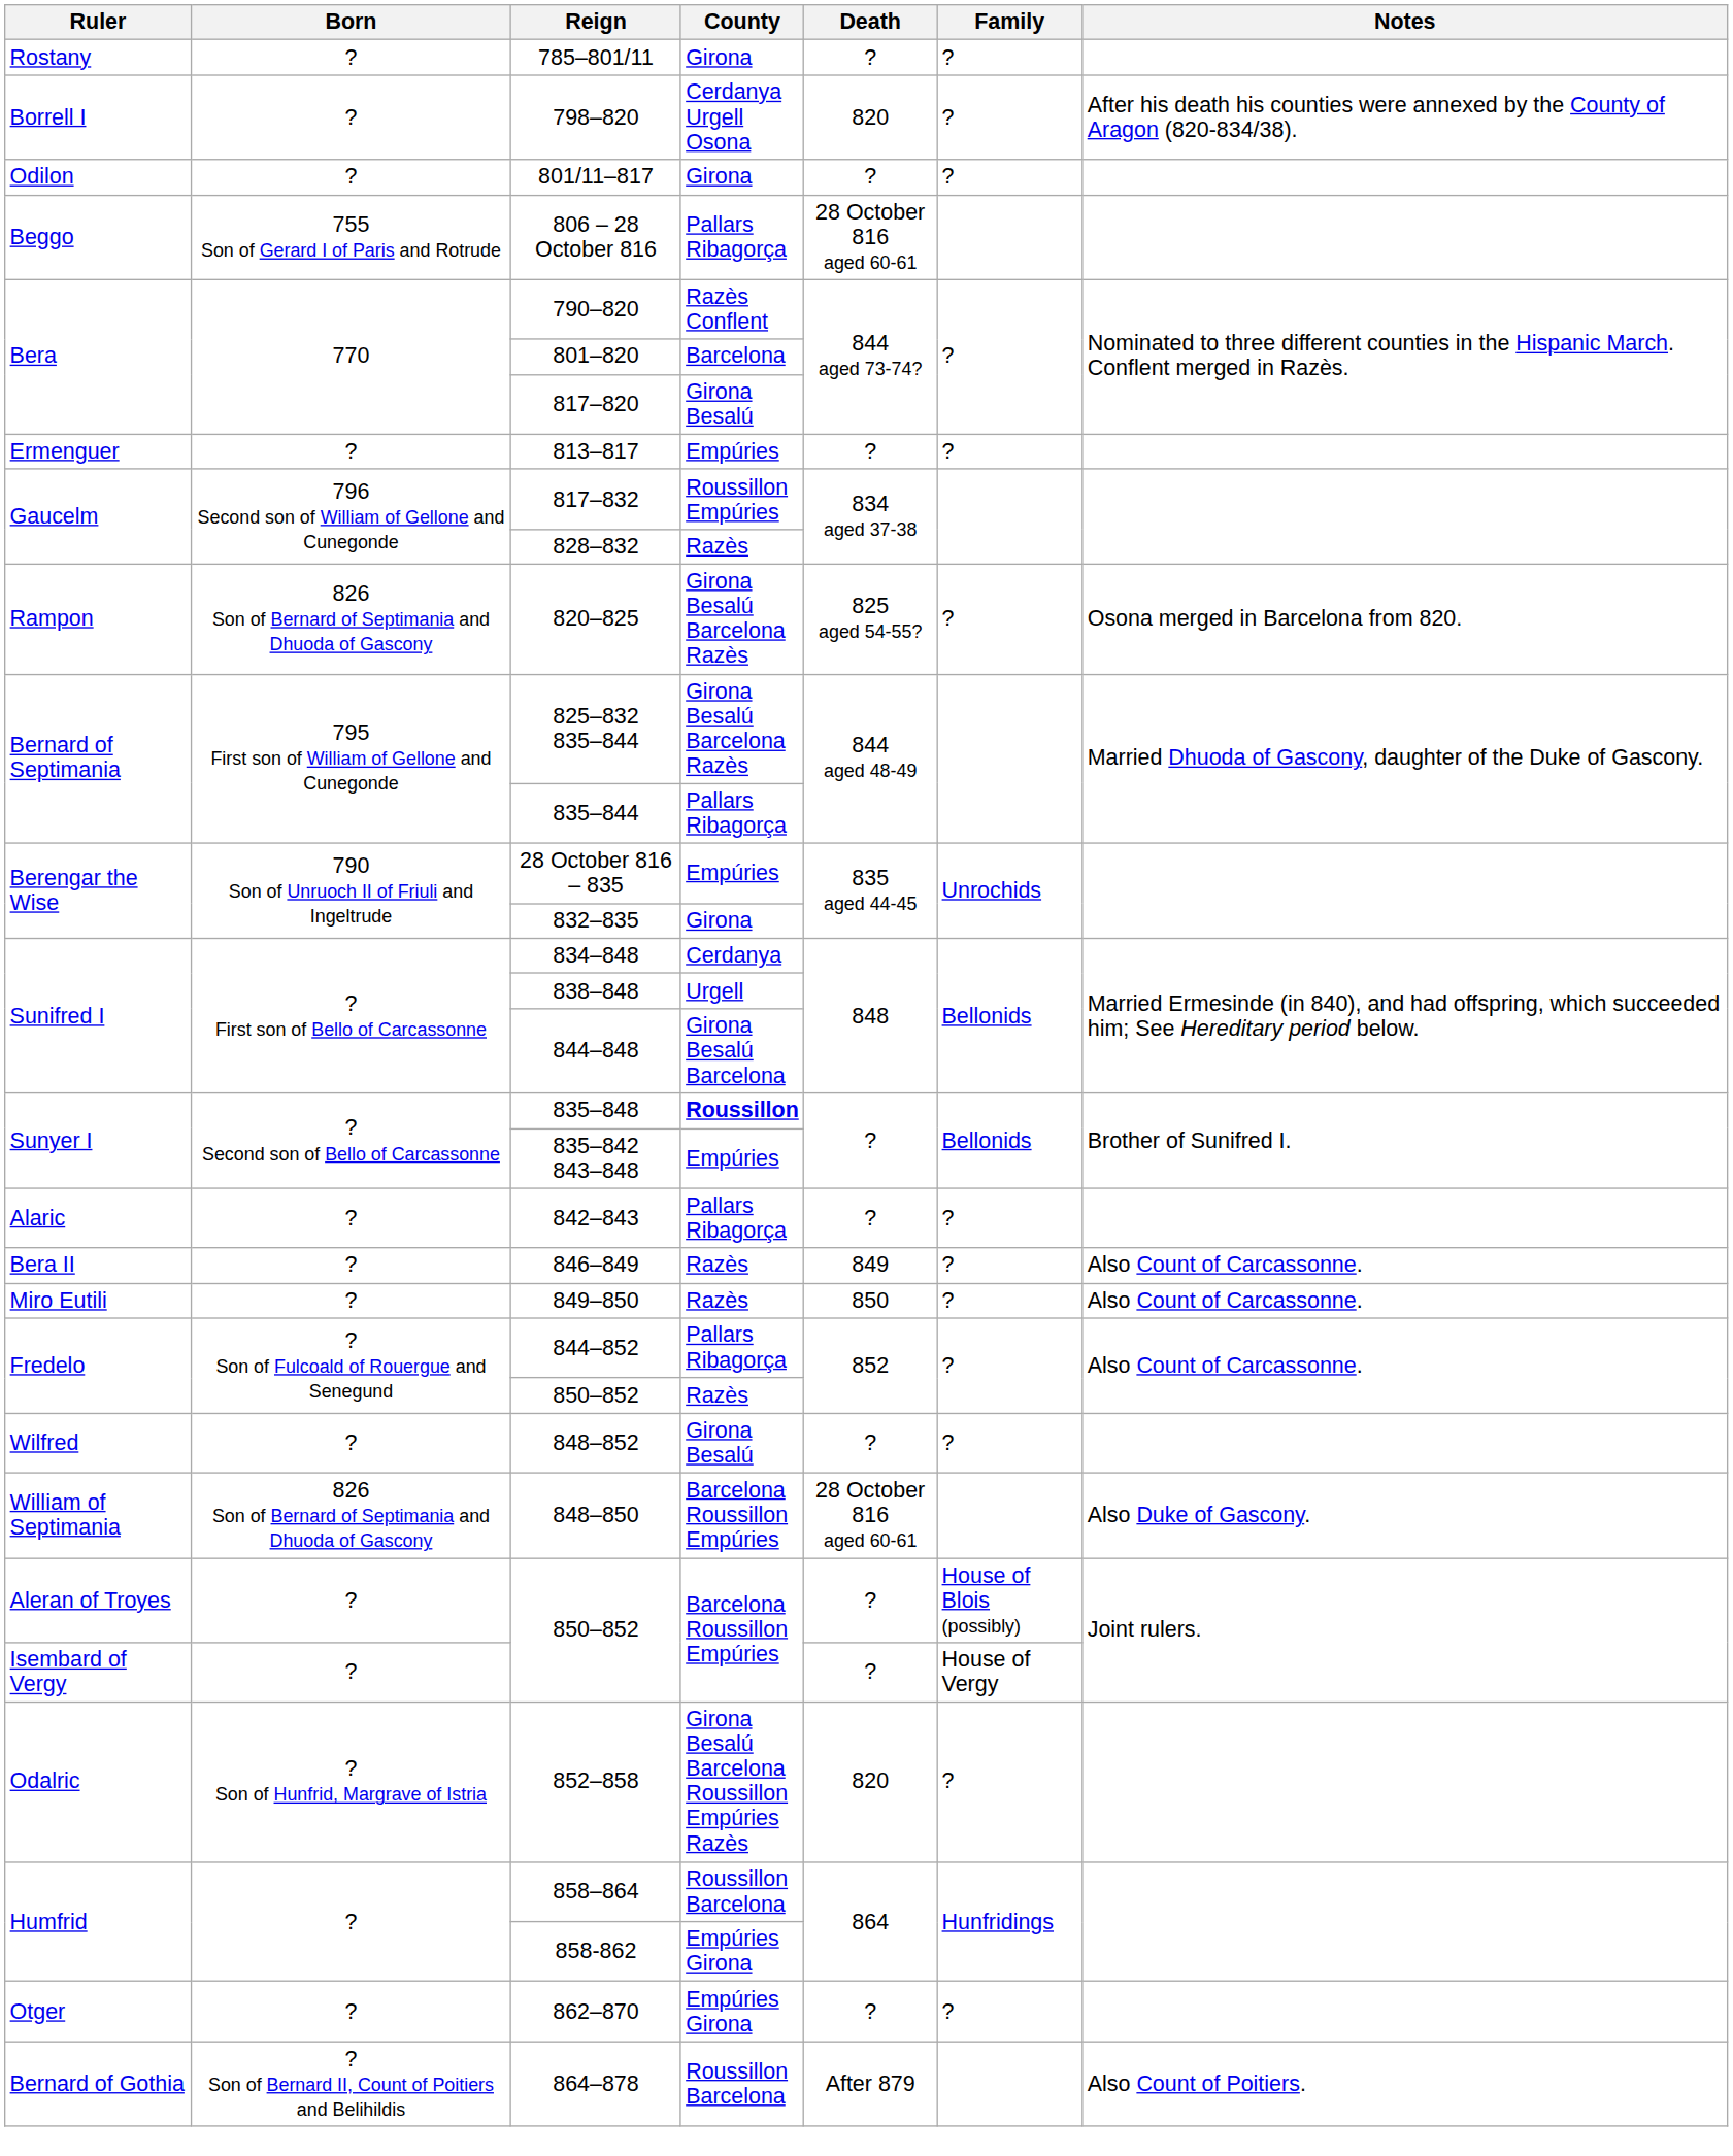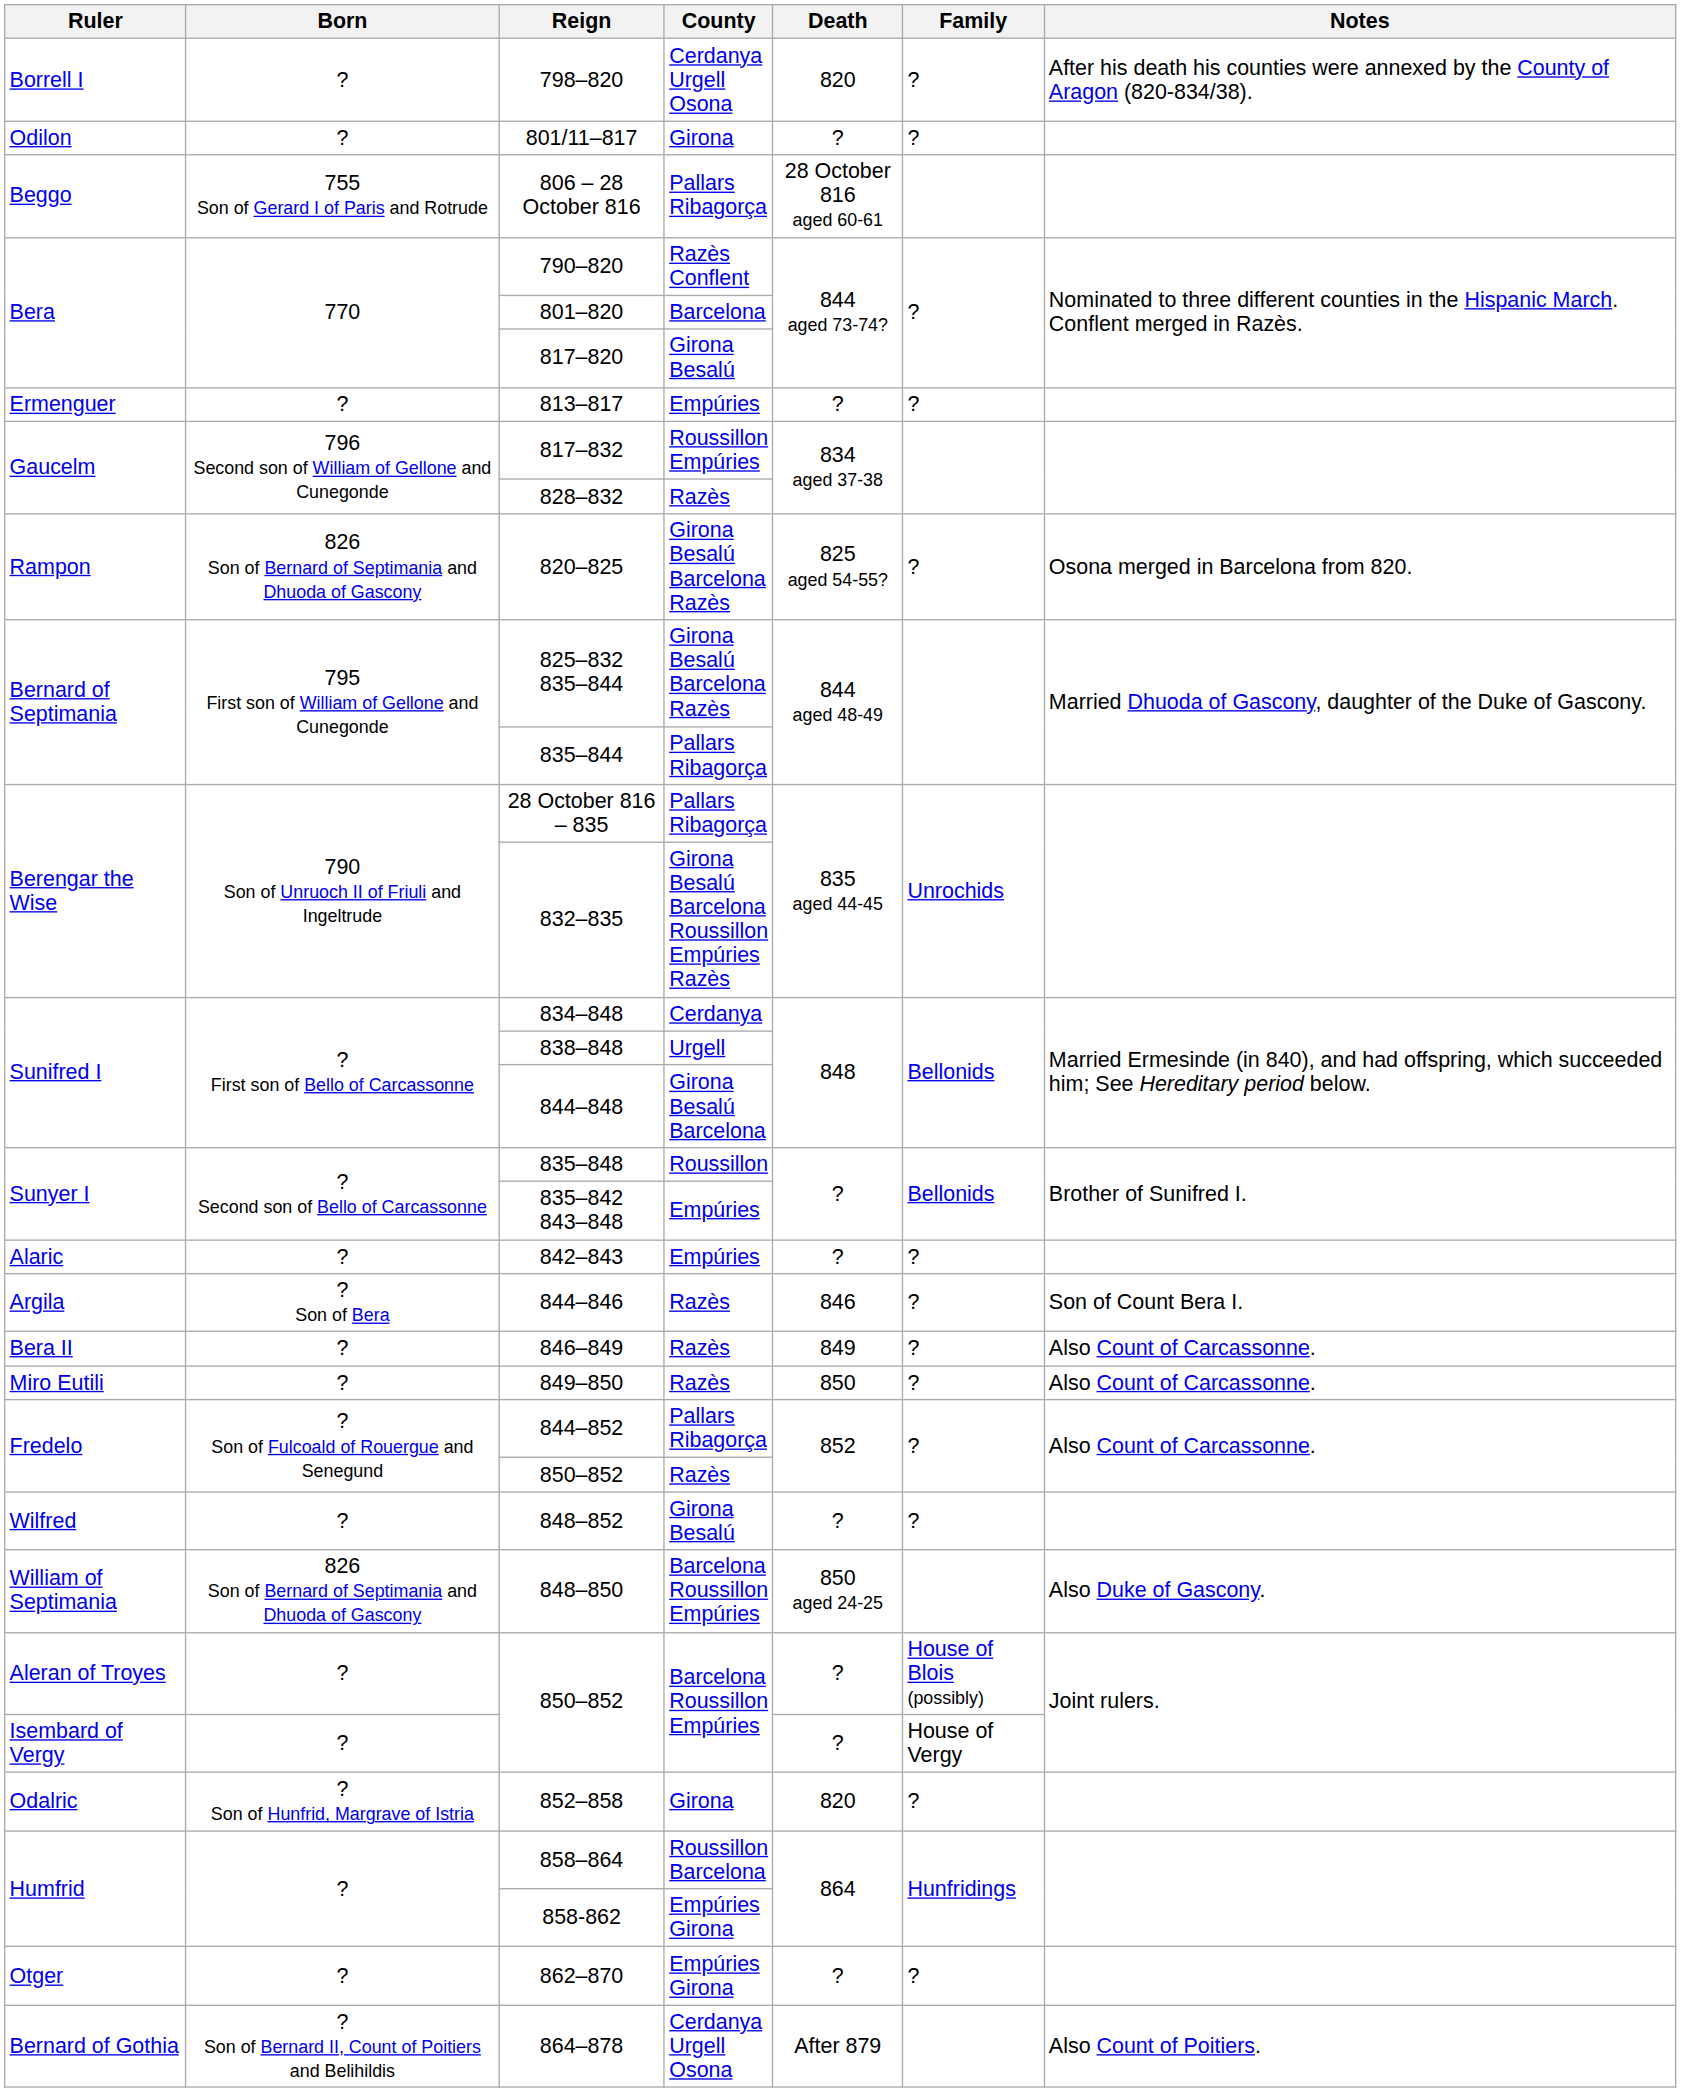 <table class="wikitable sticky-header">
 <tr>
 <th>Ruler</th>
 <th>Born</th>
 <th>Reign</th>
 <th>County</th>
 <th>Death</th>
 <th>Family</th>
 <th>Notes</th>
-</tr>
-<tr style="background:#fff;">
-<td><a href='#'>Rostany</a></td>
-<td align=center>?</td>
-<td align=center>785–801/11</td>
-<td><a href='#'>Girona</a></td>
-<td align=center>?</td>
-<td>?</td>
-<td></td>
 </tr>
 <tr style="background:#fff;">
 <td><a href='#'>Borrell I</a></td>
 <td align=center>?</td>
 <td align=center>798–820</td>
 <td><a href='#'>Cerdanya</a><br><a href='#'>Urgell</a><br><a href='#'>Osona</a></td>
 <td align=center>820</td>
 <td>?</td>
 <td>After his death his counties were annexed by the <a href='#'>County of Aragon</a> (820-834/38).</td>
 </tr>
 <tr style="background:#fff;">
 <td><a href='#'>Odilon</a></td>
 <td align=center>?</td>
 <td align=center>801/11–817</td>
 <td><a href='#'>Girona</a></td>
 <td align=center>?</td>
 <td>?</td>
 <td></td>
 </tr>
 <tr style="background:#fff;">
 <td><a href='#'>Beggo</a></td>
 <td align=center>755<br><small>Son of <a href='#'>Gerard I of Paris</a> and Rotrude</small></td>
 <td align=center>806 – 28 October 816</td>
 <td><a href='#'>Pallars</a><br><a href='#'>Ribagorça</a></td>
 <td align=center>28 October 816<br><small>aged 60-61</small></td>
 <td></td>
 <td></td>
 </tr>
 <tr style="background:#fff;">
 <td rowspan="3"><a href='#'>Bera</a></td>
 <td align=center rowspan="3">770</td>
 <td align=center>790–820</td>
 <td><a href='#'>Razès</a><br><a href='#'>Conflent</a></td>
 <td align=center rowspan="3">844<br><small>aged 73-74?</small></td>
 <td rowspan="3">?</td>
 <td rowspan="3">Nominated to three different counties in the <a href='#'>Hispanic March</a>. Conflent merged in Razès.</td>
 </tr>
 <tr style="background:#fff;">
 <td align=center>801–820</td>
 <td><a href='#'>Barcelona</a></td>
 </tr>
 <tr style="background:#fff;">
 <td align=center>817–820</td>
 <td><a href='#'>Girona</a><br><a href='#'>Besalú</a></td>
 </tr>
 <tr style="background:#fff;">
 <td><a href='#'>Ermenguer</a></td>
 <td align=center>?</td>
 <td align=center>813–817</td>
 <td><a href='#'>Empúries</a></td>
 <td align=center>?</td>
 <td>?</td>
 <td></td>
 </tr>
 <tr style="background:#fff;">
 <td rowspan="2"><a href='#'>Gaucelm</a></td>
 <td rowspan="2" align=center>796<br><small>Second son of <a href='#'>William of Gellone</a> and Cunegonde</small></td>
 <td align=center>817–832</td>
 <td><a href='#'>Roussillon</a><br><a href='#'>Empúries</a></td>
 <td rowspan="2" align=center>834<br><small>aged 37-38</small></td>
 <td rowspan="2"></td>
 <td rowspan="2"></td>
 </tr>
 <tr style="background:#fff;">
 <td align=center>828–832</td>
 <td><a href='#'>Razès</a></td>
 </tr>
 <tr style="background:#fff;">
 <td><a href='#'>Rampon</a></td>
 <td align=center>826<br><small>Son of <a href='#'>Bernard of Septimania</a> and <a href='#'>Dhuoda of Gascony</a></small></td>
 <td align=center>820–825</td>
 <td><a href='#'>Girona</a><br><a href='#'>Besalú</a><br><a href='#'>Barcelona</a><br><a href='#'>Razès</a></td>
 <td align=center>825<br><small>aged 54-55?</small></td>
 <td>?</td>
 <td>Osona merged in Barcelona from 820.</td>
 </tr>
 <tr style="background:#fff;">
 <td rowspan="2"><a href='#'>Bernard of Septimania</a></td>
 <td rowspan="2" align=center>795<br><small>First son of <a href='#'>William of Gellone</a> and Cunegonde</small></td>
 <td align=center>825–832<br>835–844</td>
 <td><a href='#'>Girona</a><br><a href='#'>Besalú</a><br><a href='#'>Barcelona</a><br><a href='#'>Razès</a></td>
 <td rowspan="2" align=center>844<br><small>aged 48-49</small></td>
 <td rowspan="2"></td>
 <td rowspan="2">Married <a href='#'>Dhuoda of Gascony</a>, daughter of the Duke of Gascony.</td>
 </tr>
 <tr style="background:#fff;">
 <td align=center>835–844</td>
 <td><a href='#'>Pallars</a><br><a href='#'>Ribagorça</a></td>
 </tr>
 <tr style="background:#fff;">
 <td rowspan="2"><a href='#'>Berengar the Wise</a></td>
 <td rowspan="2" align=center>790<br><small>Son of <a href='#'>Unruoch II of Friuli</a> and Ingeltrude</small></td>
 <td align=center>28 October 816 – 835</td>
-<td><a href='#'>Empúries</a></td>
+<td><a href='#'>Pallars</a><br><a href='#'>Ribagorça</a></td>
 <td rowspan="2" align=center>835<br><small>aged 44-45</small></td>
 <td rowspan="2"><a href='#'>Unrochids</a></td>
 <td rowspan="2"></td>
 </tr>
 <tr style="background:#fff;">
 <td align=center>832–835</td>
-<td><a href='#'>Girona</a></td>
+<td><a href='#'>Girona</a><br><a href='#'>Besalú</a><br><a href='#'>Barcelona</a><br><a href='#'>Roussillon</a><br><a href='#'>Empúries</a><br><a href='#'>Razès</a></td>
 </tr>
 <tr style="background:#fff;">
 <td rowspan="3"><a href='#'>Sunifred I</a></td>
 <td rowspan="3" align=center>?<br><small>First son of <a href='#'>Bello of Carcassonne</a></small></td>
 <td align=center>834–848</td>
 <td><a href='#'>Cerdanya</a></td>
 <td rowspan="3" align=center>848</td>
 <td rowspan="3"><a href='#'>Bellonids</a></td>
 <td rowspan="3">Married Ermesinde (in 840), and had offspring, which succeeded him; See <em>Hereditary period</em> below.</td>
 </tr>
 <tr style="background:#fff;">
 <td align=center>838–848</td>
 <td><a href='#'>Urgell</a></td>
 </tr>
 <tr style="background:#fff;">
 <td align=center>844–848</td>
 <td><a href='#'>Girona</a><br><a href='#'>Besalú</a><br><a href='#'>Barcelona</a></td>
 </tr>
 <tr style="background:#fff;">
 <td rowspan="2"><a href='#'>Sunyer I</a></td>
 <td rowspan="2" align=center>?<br><small>Second son of <a href='#'>Bello of Carcassonne</a></small></td>
 <td align=center>835–848</td>
-<td><strong><a href='#'>Roussillon</a></strong></td>
+<td><a href='#'>Roussillon</a></td>
 <td rowspan="2" align=center>?</td>
 <td rowspan="2"><a href='#'>Bellonids</a></td>
 <td rowspan="2">Brother of Sunifred I.</td>
 </tr>
 <tr style="background:#fff;">
 <td align=center>835–842<br>843–848</td>
 <td><a href='#'>Empúries</a></td>
 </tr>
 <tr style="background:#fff;">
 <td><a href='#'>Alaric</a></td>
 <td align=center>?</td>
 <td align=center>842–843</td>
-<td><a href='#'>Pallars</a><br><a href='#'>Ribagorça</a></td>
+<td><a href='#'>Empúries</a></td>
 <td align=center>?</td>
 <td>?</td>
 <td></td>
+</tr>
+<tr style="background:#fff;">
+<td><a href='#'>Argila</a></td>
+<td align=center>?<br><small>Son of <a href='#'>Bera</a></small></td>
+<td align=center>844–846</td>
+<td><a href='#'>Razès</a></td>
+<td align=center>846</td>
+<td>?</td>
+<td>Son of Count Bera I.</td>
 </tr>
 <tr style="background:#fff;">
 <td><a href='#'>Bera II</a></td>
 <td align=center>?</td>
 <td align=center>846–849</td>
 <td><a href='#'>Razès</a></td>
 <td align=center>849</td>
 <td>?</td>
 <td>Also <a href='#'>Count of Carcassonne</a>.</td>
 </tr>
 <tr style="background:#fff;">
 <td><a href='#'>Miro Eutili</a></td>
 <td align=center>?</td>
 <td align=center>849–850</td>
 <td><a href='#'>Razès</a></td>
 <td align=center>850</td>
 <td>?</td>
 <td>Also <a href='#'>Count of Carcassonne</a>.</td>
 </tr>
 <tr style="background:#fff;">
 <td rowspan="2"><a href='#'>Fredelo</a></td>
 <td rowspan="2" align=center>?<br><small>Son of <a href='#'>Fulcoald of Rouergue</a> and Senegund</small></td>
 <td align=center>844–852</td>
 <td><a href='#'>Pallars</a><br><a href='#'>Ribagorça</a></td>
 <td rowspan="2" align=center>852</td>
 <td rowspan="2">?</td>
 <td rowspan="2">Also <a href='#'>Count of Carcassonne</a>.</td>
 </tr>
 <tr style="background:#fff;">
 <td align=center>850–852</td>
 <td><a href='#'>Razès</a></td>
 </tr>
 <tr style="background:#fff;">
 <td><a href='#'>Wilfred</a></td>
 <td align=center>?</td>
 <td align=center>848–852</td>
 <td><a href='#'>Girona</a><br><a href='#'>Besalú</a></td>
 <td align=center>?</td>
 <td>?</td>
 <td></td>
 </tr>
 <tr style="background:#fff;">
 <td><a href='#'>William of Septimania</a></td>
 <td align=center>826<br><small>Son of <a href='#'>Bernard of Septimania</a> and <a href='#'>Dhuoda of Gascony</a></small></td>
 <td align=center>848–850</td>
 <td><a href='#'>Barcelona</a><br><a href='#'>Roussillon</a><br><a href='#'>Empúries</a></td>
-<td align=center>28 October 816<br><small>aged 60-61</small></td>
+<td align=center>850<br><small>aged 24-25</small></td>
 <td></td>
 <td>Also <a href='#'>Duke of Gascony</a>.</td>
 </tr>
 <tr style="background:#fff;">
 <td><a href='#'>Aleran of Troyes</a></td>
 <td align=center>?</td>
 <td rowspan="2" align=center>850–852</td>
 <td rowspan="2"><a href='#'>Barcelona</a><br><a href='#'>Roussillon</a><br><a href='#'>Empúries</a></td>
 <td align=center>?</td>
 <td><a href='#'>House of Blois</a><br><small>(possibly)</small></td>
 <td rowspan="2">Joint rulers.</td>
 </tr>
 <tr style="background:#fff;">
 <td><a href='#'>Isembard of Vergy</a></td>
 <td align=center>?</td>
 <td align=center>?</td>
 <td>House of Vergy</td>
 </tr>
 <tr style="background:#fff;">
 <td><a href='#'>Odalric</a></td>
 <td align=center>?<br><small>Son of <a href='#'>Hunfrid, Margrave of Istria</a></small></td>
 <td align=center>852–858</td>
-<td><a href='#'>Girona</a><br><a href='#'>Besalú</a><br><a href='#'>Barcelona</a><br><a href='#'>Roussillon</a><br><a href='#'>Empúries</a><br><a href='#'>Razès</a></td>
+<td><a href='#'>Girona</a></td>
 <td align=center>820</td>
 <td>?</td>
 <td></td>
 </tr>
 <tr style="background:#fff;">
 <td rowspan="2"><a href='#'>Humfrid</a></td>
 <td rowspan="2" align=center>?</td>
 <td align=center>858–864</td>
 <td><a href='#'>Roussillon</a><br><a href='#'>Barcelona</a></td>
 <td rowspan="2" align=center>864</td>
 <td rowspan="2"><a href='#'>Hunfridings</a></td>
 <td rowspan="2"></td>
 </tr>
 <tr style="background:#fff;">
 <td align=center>858-862</td>
 <td><a href='#'>Empúries</a><br><a href='#'>Girona</a></td>
 </tr>
 <tr style="background:#fff;">
 <td><a href='#'>Otger</a></td>
 <td align=center>?</td>
 <td align=center>862–870</td>
 <td><a href='#'>Empúries</a><br><a href='#'>Girona</a></td>
 <td align=center>?</td>
 <td>?</td>
 <td></td>
 </tr>
 <tr style="background:#fff;">
 <td><a href='#'>Bernard of Gothia</a></td>
 <td align=center>?<br><small>Son of <a href='#'>Bernard II, Count of Poitiers</a> and Belihildis</small></td>
 <td align=center>864–878</td>
-<td><a href='#'>Roussillon</a><br><a href='#'>Barcelona</a></td>
+<td><a href='#'>Cerdanya</a><br><a href='#'>Urgell</a><br><a href='#'>Osona</a></td>
 <td align=center>After 879</td>
 <td></td>
 <td>Also <a href='#'>Count of Poitiers</a>.</td>
 </tr>
 </table>
